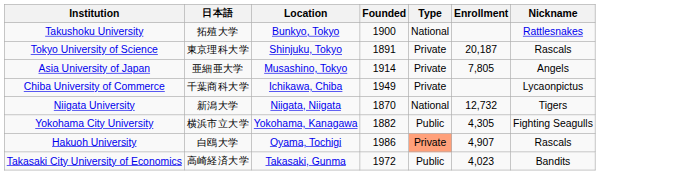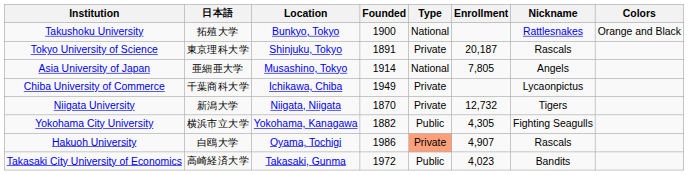 <table class="wikitable sortable" style="text-align: center;">
 <tr>
 <th>Institution</th>
 <th>日本語</th>
 <th>Location</th>
 <th>Founded</th>
 <th>Type</th>
 <th>Enrollment</th>
 <th>Nickname</th>
+<th>Colors</th>
 </tr>
 <tr>
 <td><a href='#'>Takushoku University</a></td>
 <td>拓殖大学</td>
 <td><a href='#'>Bunkyo, Tokyo</a></td>
 <td>1900</td>
 <td>National</td>
 <td></td>
 <td><a href='#'>Rattlesnakes</a></td>
+<td>Orange and Black</td>
 </tr>
 <tr>
 <td><a href='#'>Tokyo University of Science</a></td>
 <td>東京理科大学</td>
 <td><a href='#'>Shinjuku, Tokyo</a></td>
 <td>1891</td>
 <td>Private</td>
 <td>20,187</td>
 <td>Rascals</td>
+<td></td>
 </tr>
 <tr>
 <td><a href='#'>Asia University of Japan</a></td>
 <td>亜細亜大学</td>
 <td><a href='#'>Musashino, Tokyo</a></td>
 <td>1914</td>
-<td>Private</td>
+<td>National</td>
 <td>7,805</td>
 <td>Angels</td>
+<td></td>
 </tr>
 <tr>
 <td><a href='#'>Chiba University of Commerce</a></td>
 <td>千葉商科大学</td>
 <td><a href='#'>Ichikawa, Chiba</a></td>
 <td>1949</td>
 <td>Private</td>
 <td></td>
 <td>Lycaonpictus</td>
+<td></td>
 </tr>
 <tr>
 <td><a href='#'>Niigata University</a></td>
 <td>新潟大学</td>
 <td><a href='#'>Niigata, Niigata</a></td>
 <td>1870</td>
-<td>National</td>
+<td>Private</td>
 <td>12,732</td>
 <td>Tigers</td>
+<td></td>
 </tr>
 <tr>
 <td><a href='#'>Yokohama City University</a></td>
 <td>横浜市立大学</td>
 <td><a href='#'>Yokohama, Kanagawa</a></td>
 <td>1882</td>
 <td>Public</td>
 <td>4,305</td>
 <td>Fighting Seagulls</td>
+<td></td>
 </tr>
 <tr>
 <td><a href='#'>Hakuoh University</a></td>
 <td>白鴎大学</td>
 <td><a href='#'>Oyama, Tochigi</a></td>
 <td>1986</td>
 <td style="background: lightsalmon;">Private</td>
 <td>4,907</td>
 <td>Rascals</td>
+<td></td>
 </tr>
 <tr>
 <td><a href='#'>Takasaki City University of Economics</a></td>
 <td>高崎経済大学</td>
 <td><a href='#'>Takasaki, Gunma</a></td>
 <td>1972</td>
 <td>Public</td>
 <td>4,023</td>
 <td>Bandits</td>
+<td></td>
 </tr>
 </table>
